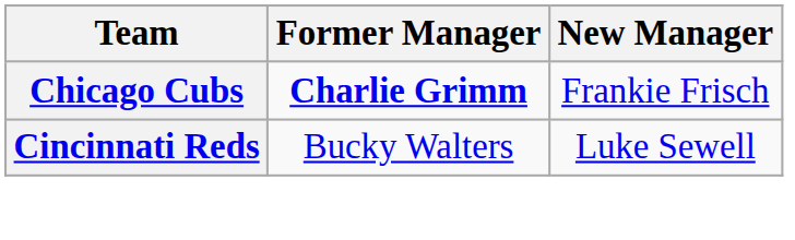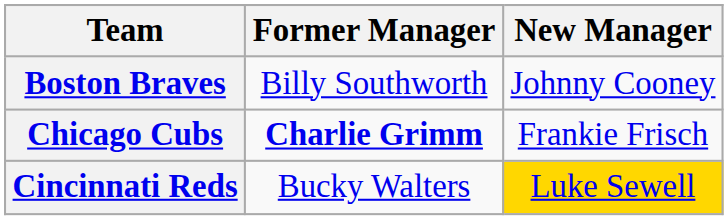 <table class="wikitable plainrowheaders" style="text-align:center;">
 <tr>
 <th>Team</th>
 <th>Former Manager</th>
 <th>New Manager</th>
+</tr>
+<tr>
+<th scope="row" style="text-align:center;"><a href='#'>Boston Braves</a></th>
+<td><a href='#'>Billy Southworth</a></td>
+<td><a href='#'>Johnny Cooney</a></td>
 </tr>
 <tr>
 <th scope="row" style="text-align:center;"><a href='#'>Chicago Cubs</a></th>
 <td><strong><a href='#'>Charlie Grimm</a></strong></td>
 <td><a href='#'>Frankie Frisch</a></td>
 </tr>
 <tr>
 <th scope="row" style="text-align:center;"><a href='#'>Cincinnati Reds</a></th>
 <td><a href='#'>Bucky Walters</a></td>
-<td><a href='#'>Luke Sewell</a></td>
+<td style="background: gold;"><a href='#'>Luke Sewell</a></td>
 </tr>
 </table>
